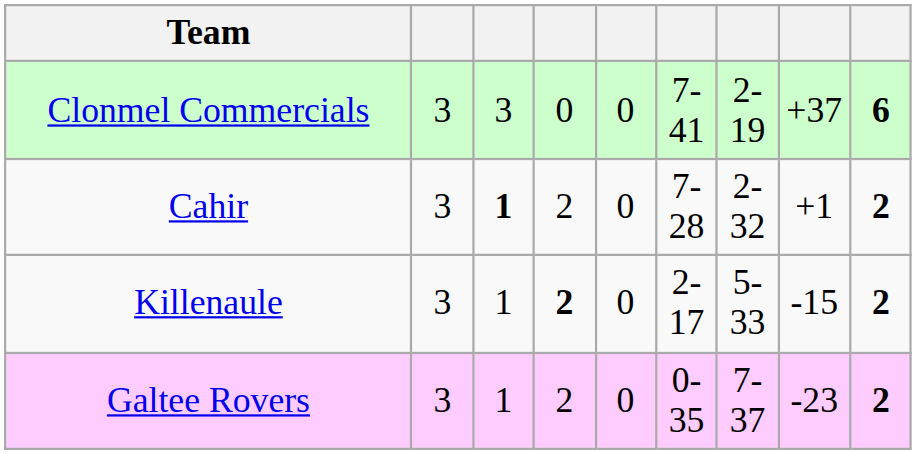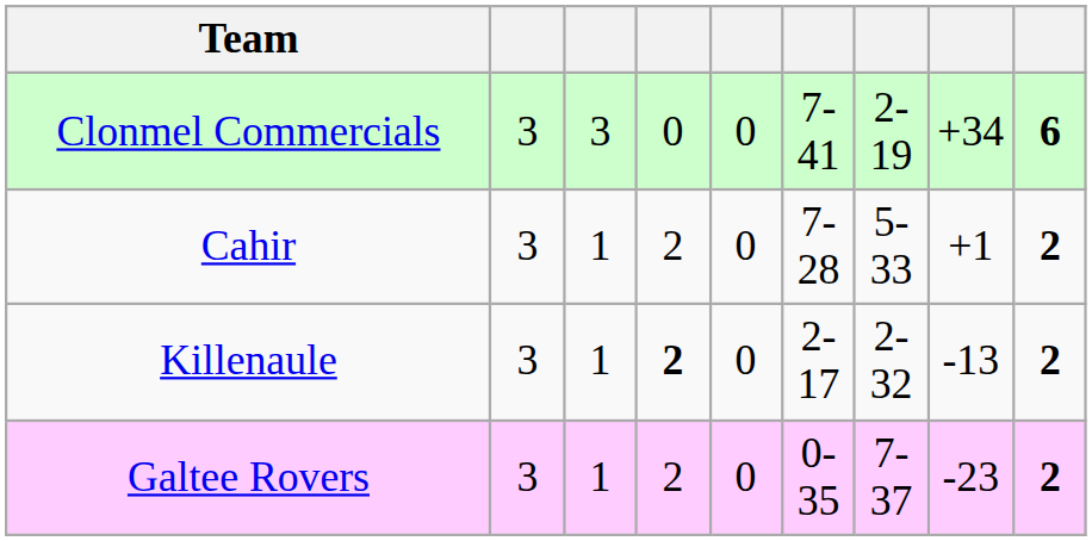 <table class="wikitable" style="text-align:center">
 <tr>
 <th style="width:175px;">Team</th>
 <th width="20"></th>
 <th width="20"></th>
 <th width="20"></th>
 <th width="20"></th>
 <th width="20"></th>
 <th width="20"></th>
 <th width="20"></th>
 <th width="20"></th>
 </tr>
 <tr style="background:#cfc;">
 <td> <a href='#'>Clonmel Commercials</a></td>
 <td>3</td>
 <td>3</td>
 <td>0</td>
 <td>0</td>
 <td>7-41</td>
 <td>2-19</td>
-<td>+37</td>
+<td>+34</td>
 <td><strong>6</strong></td>
 </tr>
 <tr>
 <td> <a href='#'>Cahir</a></td>
 <td>3</td>
-<td><strong>1</strong></td>
+<td>1</td>
 <td>2</td>
 <td>0</td>
 <td>7-28</td>
-<td>2-32</td>
+<td>5-33</td>
 <td>+1</td>
 <td><strong>2</strong></td>
 </tr>
 <tr>
 <td> <a href='#'>Killenaule</a></td>
 <td>3</td>
 <td>1</td>
 <td><strong>2</strong></td>
 <td>0</td>
 <td>2-17</td>
-<td>5-33</td>
-<td>-15</td>
+<td>2-32</td>
+<td>-13</td>
 <td><strong>2</strong></td>
 </tr>
 <tr style="background:#fcf;">
 <td> <a href='#'>Galtee Rovers</a></td>
 <td>3</td>
 <td>1</td>
 <td>2</td>
 <td>0</td>
 <td>0-35</td>
 <td>7-37</td>
 <td>-23</td>
 <td><strong>2</strong></td>
 </tr>
 </table>
